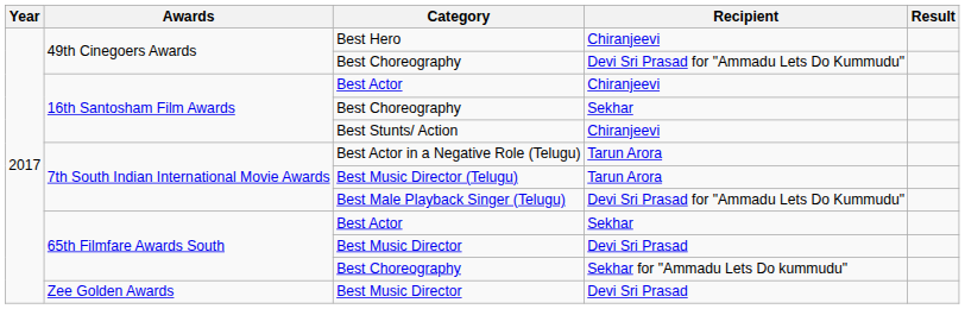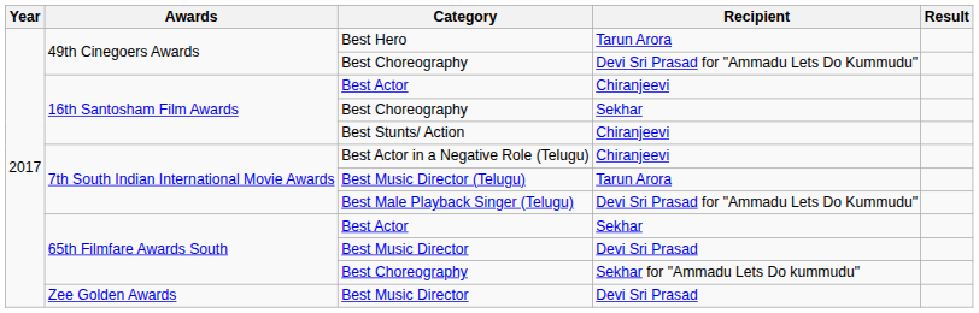 <table class="wikitable">
 <tr>
 <th>Year</th>
 <th>Awards</th>
 <th>Category</th>
 <th>Recipient</th>
 <th>Result</th>
 </tr>
 <tr>
 <td rowspan="12">2017</td>
 <td rowspan="2">49th Cinegoers Awards</td>
 <td>Best Hero</td>
-<td><a href='#'>Chiranjeevi</a></td>
+<td><a href='#'>Tarun Arora</a></td>
 <td></td>
 </tr>
 <tr>
 <td>Best Choreography</td>
 <td><a href='#'>Devi Sri Prasad</a> for "Ammadu Lets Do Kummudu"</td>
 <td></td>
 </tr>
 <tr>
 <td rowspan="3"><a href='#'>16th Santosham Film Awards</a></td>
 <td><a href='#'>Best Actor</a></td>
 <td><a href='#'>Chiranjeevi</a></td>
 <td></td>
 </tr>
 <tr>
 <td>Best Choreography</td>
 <td><a href='#'>Sekhar</a></td>
 <td></td>
 </tr>
 <tr>
 <td>Best Stunts/ Action</td>
 <td><a href='#'>Chiranjeevi</a></td>
 <td></td>
 </tr>
 <tr>
 <td rowspan="3"><a href='#'>7th South Indian International Movie Awards</a></td>
 <td>Best Actor in a Negative Role (Telugu)</td>
-<td><a href='#'>Tarun Arora</a></td>
+<td><a href='#'>Chiranjeevi</a></td>
 <td></td>
 </tr>
 <tr>
 <td><a href='#'>Best Music Director (Telugu)</a></td>
 <td><a href='#'>Tarun Arora</a></td>
 <td></td>
 </tr>
 <tr>
 <td><a href='#'>Best Male Playback Singer (Telugu)</a></td>
 <td><a href='#'>Devi Sri Prasad</a> for "Ammadu Lets Do Kummudu"</td>
 <td></td>
 </tr>
 <tr>
 <td rowspan="3"><a href='#'>65th Filmfare Awards South</a></td>
 <td><a href='#'>Best Actor</a></td>
 <td><a href='#'>Sekhar</a></td>
 <td></td>
 </tr>
 <tr>
 <td><a href='#'>Best Music Director</a></td>
 <td><a href='#'>Devi Sri Prasad</a></td>
 <td></td>
 </tr>
 <tr>
 <td><a href='#'>Best Choreography</a></td>
 <td><a href='#'>Sekhar</a> for "Ammadu Lets Do kummudu"</td>
 <td></td>
 </tr>
 <tr>
 <td rowspan="1"><a href='#'>Zee Golden Awards</a></td>
 <td><a href='#'>Best Music Director</a></td>
 <td><a href='#'>Devi Sri Prasad</a></td>
 <td></td>
 </tr>
 </table>
